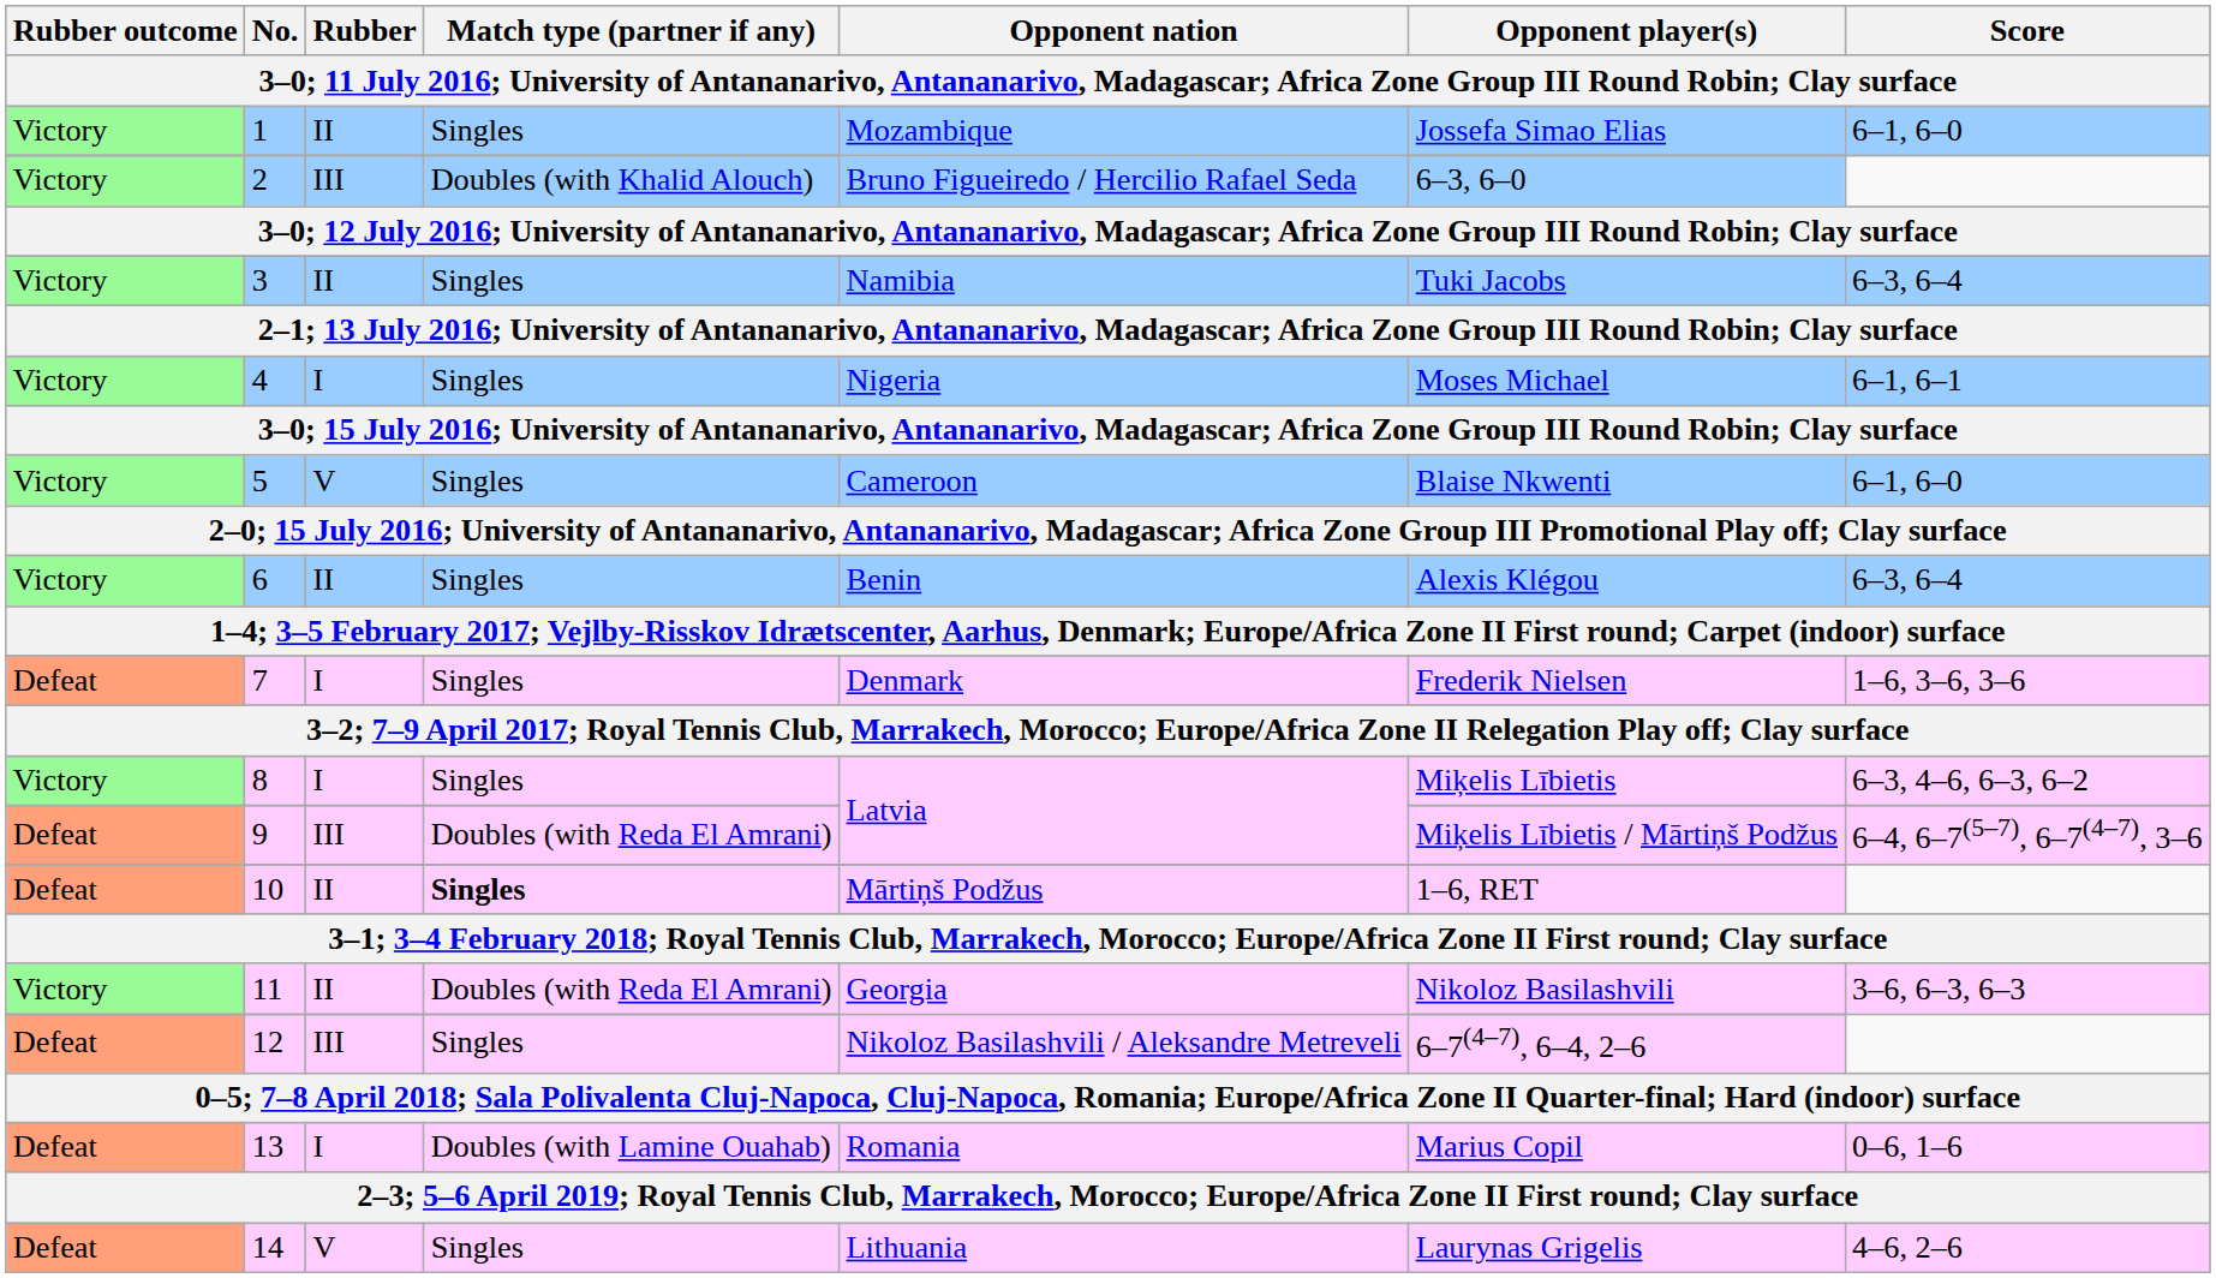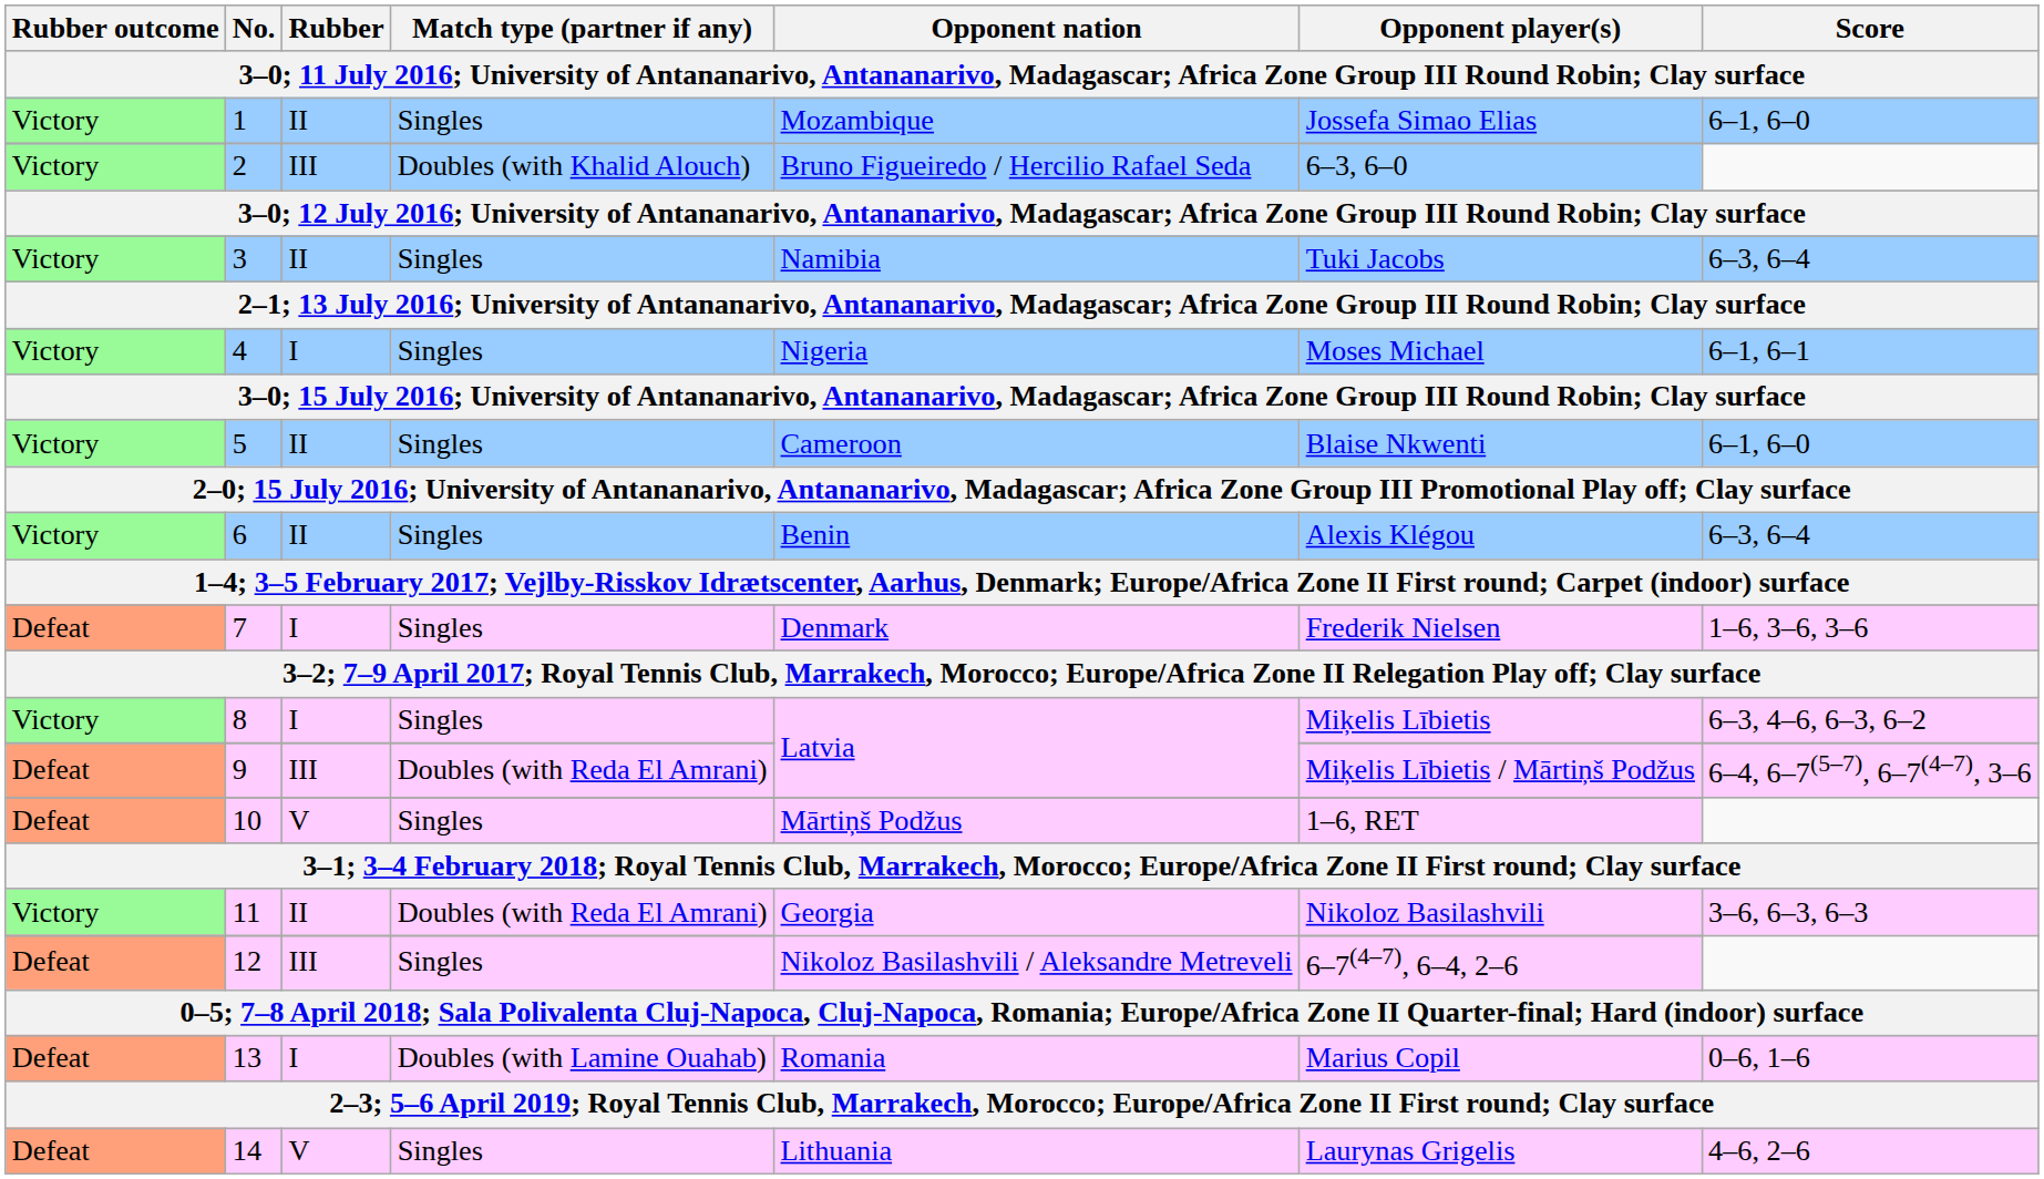 <table class=wikitable>
 <tr>
 <th>Rubber outcome</th>
 <th>No.</th>
 <th>Rubber</th>
 <th>Match type (partner if any)</th>
 <th>Opponent nation</th>
 <th>Opponent player(s)</th>
 <th>Score</th>
 </tr>
 <tr>
 <th colspan=7>3–0; <a href='#'>11 July 2016</a>; University of Antananarivo, <a href='#'>Antananarivo</a>, Madagascar; Africa Zone Group III Round Robin; Clay surface</th>
 </tr>
 <tr bgcolor=#99CCFF>
 <td bgcolor=98FB98>Victory</td>
 <td>1</td>
 <td>II</td>
 <td>Singles</td>
 <td rowspan=2> <a href='#'>Mozambique</a></td>
 <td><a href='#'>Jossefa Simao Elias</a></td>
 <td>6–1, 6–0</td>
 </tr>
 <tr>
 </tr>
 <tr bgcolor=#99CCFF>
 <td bgcolor=98FB98>Victory</td>
 <td>2</td>
 <td>III</td>
 <td>Doubles (with <a href='#'>Khalid Alouch</a>)</td>
 <td><a href='#'>Bruno Figueiredo</a> / <a href='#'>Hercilio Rafael Seda</a></td>
 <td>6–3, 6–0</td>
 </tr>
 <tr>
 <th colspan=7>3–0; <a href='#'>12 July 2016</a>; University of Antananarivo, <a href='#'>Antananarivo</a>, Madagascar; Africa Zone Group III Round Robin; Clay surface</th>
 </tr>
 <tr bgcolor=#99CCFF>
 <td bgcolor=98FB98>Victory</td>
 <td>3</td>
 <td>II</td>
 <td>Singles</td>
 <td> <a href='#'>Namibia</a></td>
 <td><a href='#'>Tuki Jacobs</a></td>
 <td>6–3, 6–4</td>
 </tr>
 <tr>
 <th colspan=7>2–1; <a href='#'>13 July 2016</a>; University of Antananarivo, <a href='#'>Antananarivo</a>, Madagascar; Africa Zone Group III Round Robin; Clay surface</th>
 </tr>
 <tr bgcolor=#99CCFF>
 <td bgcolor=98FB98>Victory</td>
 <td>4</td>
 <td>I</td>
 <td>Singles</td>
 <td> <a href='#'>Nigeria</a></td>
 <td><a href='#'>Moses Michael</a></td>
 <td>6–1, 6–1</td>
 </tr>
 <tr>
 <th colspan=7>3–0; <a href='#'>15 July 2016</a>; University of Antananarivo, <a href='#'>Antananarivo</a>, Madagascar; Africa Zone Group III Round Robin; Clay surface</th>
 </tr>
 <tr bgcolor=#99CCFF>
 <td bgcolor=98FB98>Victory</td>
 <td>5</td>
-<td>V</td>
+<td>II</td>
 <td>Singles</td>
 <td> <a href='#'>Cameroon</a></td>
 <td><a href='#'>Blaise Nkwenti</a></td>
 <td>6–1, 6–0</td>
 </tr>
 <tr>
 <th colspan=7>2–0; <a href='#'>15 July 2016</a>; University of Antananarivo, <a href='#'>Antananarivo</a>, Madagascar; Africa Zone Group III Promotional Play off; Clay surface</th>
 </tr>
 <tr bgcolor=#99CCFF>
 <td bgcolor=98FB98>Victory</td>
 <td>6</td>
 <td>II</td>
 <td>Singles</td>
 <td> <a href='#'>Benin</a></td>
 <td><a href='#'>Alexis Klégou</a></td>
 <td>6–3, 6–4</td>
 </tr>
 <tr>
 <th colspan=7>1–4; <a href='#'>3–5 February 2017</a>; <a href='#'>Vejlby-Risskov Idrætscenter</a>, <a href='#'>Aarhus</a>, Denmark; Europe/Africa Zone II First round; Carpet (indoor) surface</th>
 </tr>
 <tr bgcolor=#FFCCFF>
 <td bgcolor=FFA07A>Defeat</td>
 <td>7</td>
 <td>I</td>
 <td>Singles</td>
 <td> <a href='#'>Denmark</a></td>
 <td><a href='#'>Frederik Nielsen</a></td>
 <td>1–6, 3–6, 3–6</td>
 </tr>
 <tr>
 <th colspan=7>3–2; <a href='#'>7–9 April 2017</a>; Royal Tennis Club, <a href='#'>Marrakech</a>, Morocco; Europe/Africa Zone II Relegation Play off; Clay surface</th>
 </tr>
 <tr bgcolor=#FFCCFF>
 <td bgcolor=98FB98>Victory</td>
 <td>8</td>
 <td>I</td>
 <td>Singles</td>
 <td rowspan=3> <a href='#'>Latvia</a></td>
 <td><a href='#'>Miķelis Lībietis</a></td>
 <td>6–3, 4–6, 6–3, 6–2</td>
 </tr>
 <tr>
 </tr>
 <tr bgcolor=#FFCCFF>
 <td bgcolor=FFA07A>Defeat</td>
 <td>9</td>
 <td>III</td>
 <td>Doubles (with <a href='#'>Reda El Amrani</a>)</td>
 <td><a href='#'>Miķelis Lībietis</a> / <a href='#'>Mārtiņš Podžus</a></td>
 <td>6–4, 6–7<sup>(5–7)</sup>, 6–7<sup>(4–7)</sup>, 3–6</td>
 </tr>
 <tr>
 </tr>
 <tr bgcolor=#FFCCFF>
 <td bgcolor=FFA07A>Defeat</td>
 <td>10</td>
-<td>II</td>
-<td><strong>Singles</strong></td>
+<td>V</td>
+<td>Singles</td>
 <td><a href='#'>Mārtiņš Podžus</a></td>
 <td>1–6, RET</td>
 </tr>
 <tr>
 <th colspan=7>3–1; <a href='#'>3–4 February 2018</a>; Royal Tennis Club, <a href='#'>Marrakech</a>, Morocco; Europe/Africa Zone II First round; Clay surface</th>
 </tr>
 <tr bgcolor=#FFCCFF>
 <td bgcolor=98FB98>Victory</td>
 <td>11</td>
 <td>II</td>
 <td>Doubles (with <a href='#'>Reda El Amrani</a>)</td>
 <td rowspan=2> <a href='#'>Georgia</a></td>
 <td><a href='#'>Nikoloz Basilashvili</a></td>
 <td>3–6, 6–3, 6–3</td>
 </tr>
 <tr>
 </tr>
 <tr bgcolor=#FFCCFF>
 <td bgcolor=FFA07A>Defeat</td>
 <td>12</td>
 <td>III</td>
 <td>Singles</td>
 <td><a href='#'>Nikoloz Basilashvili</a> / <a href='#'>Aleksandre Metreveli</a></td>
 <td>6–7<sup>(4–7)</sup>, 6–4, 2–6</td>
 </tr>
 <tr>
 <th colspan=7>0–5; <a href='#'>7–8 April 2018</a>; <a href='#'>Sala Polivalenta Cluj-Napoca</a>, <a href='#'>Cluj-Napoca</a>, Romania; Europe/Africa Zone II Quarter-final; Hard (indoor) surface</th>
 </tr>
 <tr bgcolor=#FFCCFF>
 <td bgcolor=FFA07A>Defeat</td>
 <td>13</td>
 <td>I</td>
 <td>Doubles (with <a href='#'>Lamine Ouahab</a>)</td>
 <td> <a href='#'>Romania</a></td>
 <td><a href='#'>Marius Copil</a></td>
 <td>0–6, 1–6</td>
 </tr>
 <tr>
 <th colspan=7>2–3; <a href='#'>5–6 April 2019</a>; Royal Tennis Club, <a href='#'>Marrakech</a>, Morocco; Europe/Africa Zone II First round; Clay surface</th>
 </tr>
 <tr bgcolor=#FFCCFF>
 <td bgcolor=FFA07A>Defeat</td>
 <td>14</td>
 <td>V</td>
 <td>Singles</td>
 <td> <a href='#'>Lithuania</a></td>
 <td><a href='#'>Laurynas Grigelis</a></td>
 <td>4–6, 2–6</td>
 </tr>
 </table>
